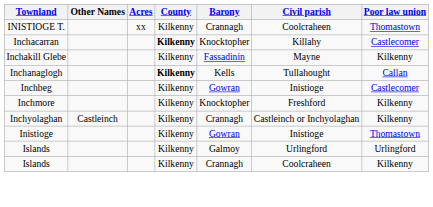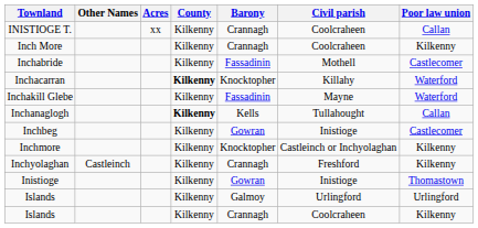 <table class="wikitable sortable" style="border:1px; text-align:center">
 <tr>
 <th><a href='#'>Townland</a></th>
 <th>Other Names</th>
 <th><a href='#'>Acres</a></th>
 <th><a href='#'>County</a></th>
 <th><a href='#'>Barony</a></th>
 <th><a href='#'>Civil parish</a></th>
 <th><a href='#'>Poor law union</a></th>
 </tr>
 <tr>
 <td>INISTIOGE T.</td>
 <td></td>
 <td>xx</td>
 <td>Kilkenny</td>
 <td>Crannagh</td>
 <td>Coolcraheen</td>
-<td><a href='#'>Thomastown</a></td>
+<td><a href='#'>Callan</a></td>
+</tr>
+<tr>
+<td>Inch More</td>
+<td></td>
+<td></td>
+<td>Kilkenny</td>
+<td>Crannagh</td>
+<td>Coolcraheen</td>
+<td>Kilkenny</td>
+</tr>
+<tr>
+<td>Inchabride</td>
+<td></td>
+<td></td>
+<td>Kilkenny</td>
+<td><a href='#'>Fassadinin</a></td>
+<td>Mothell</td>
+<td><a href='#'>Castlecomer</a></td>
 </tr>
 <tr>
 <td>Inchacarran</td>
 <td></td>
 <td></td>
 <td><strong>Kilkenny</strong></td>
 <td>Knocktopher</td>
 <td>Killahy</td>
-<td><a href='#'>Castlecomer</a></td>
+<td><a href='#'>Waterford</a></td>
 </tr>
 <tr>
 <td>Inchakill Glebe</td>
 <td></td>
 <td></td>
 <td>Kilkenny</td>
 <td><a href='#'>Fassadinin</a></td>
 <td>Mayne</td>
-<td>Kilkenny</td>
+<td><a href='#'>Waterford</a></td>
 </tr>
 <tr>
 <td>Inchanaglogh</td>
 <td></td>
 <td></td>
 <td><strong>Kilkenny</strong></td>
 <td>Kells</td>
 <td>Tullahought</td>
 <td><a href='#'>Callan</a></td>
 </tr>
 <tr>
 <td>Inchbeg</td>
 <td></td>
 <td></td>
 <td>Kilkenny</td>
 <td><a href='#'>Gowran</a></td>
 <td>Inistioge</td>
 <td><a href='#'>Castlecomer</a></td>
 </tr>
 <tr>
 <td>Inchmore</td>
 <td></td>
 <td></td>
 <td>Kilkenny</td>
 <td>Knocktopher</td>
-<td>Freshford</td>
+<td>Castleinch or Inchyolaghan</td>
 <td>Kilkenny</td>
 </tr>
 <tr>
 <td>Inchyolaghan</td>
 <td>Castleinch</td>
 <td></td>
 <td>Kilkenny</td>
 <td>Crannagh</td>
-<td>Castleinch or Inchyolaghan</td>
+<td>Freshford</td>
 <td>Kilkenny</td>
 </tr>
 <tr>
 <td>Inistioge</td>
 <td></td>
 <td></td>
 <td>Kilkenny</td>
 <td><a href='#'>Gowran</a></td>
 <td>Inistioge</td>
 <td><a href='#'>Thomastown</a></td>
 </tr>
 <tr>
 <td>Islands</td>
 <td></td>
 <td></td>
 <td>Kilkenny</td>
 <td>Galmoy</td>
 <td>Urlingford</td>
 <td>Urlingford</td>
 </tr>
 <tr>
 <td>Islands</td>
 <td></td>
 <td></td>
 <td>Kilkenny</td>
 <td>Crannagh</td>
 <td>Coolcraheen</td>
 <td>Kilkenny</td>
 </tr>
 </table>
